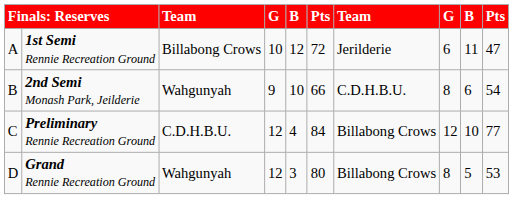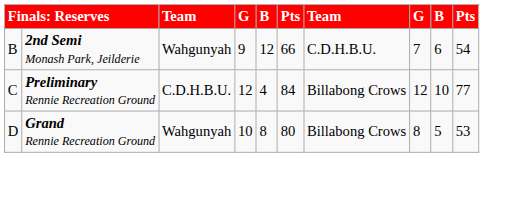 <table style="font-size: 95%; text-align: left;" class="wikitable">
 <tr>
 <td colspan="2" bgcolor="Red" div style="color:White"><strong>Finals: Reserves</strong></td>
 <td bgcolor="Red" div style="color:White"><strong>Team</strong></td>
 <td bgcolor="Red" div style="color:White"><strong>G</strong></td>
 <td bgcolor="Red" div style="color:White"><strong>B</strong></td>
 <td bgcolor="Red" div style="color:White"><strong>Pts</strong></td>
 <td bgcolor="Red" div style="color:White"><strong>Team</strong></td>
 <td bgcolor="Red" div style="color:White"><strong>G</strong></td>
 <td bgcolor="Red" div style="color:White"><strong>B</strong></td>
 <td bgcolor="Red" div style="color:White"><strong>Pts</strong></td>
 </tr>
 <tr>
-<td>A</td>
-<td><strong><em>1st Semi</em></strong><br><small><em>Rennie Recreation Ground</em></small></td>
-<td>Billabong Crows</td>
-<td>10</td>
-<td>12</td>
-<td>72</td>
-<td>Jerilderie</td>
-<td>6</td>
-<td>11</td>
-<td>47</td>
-</tr>
-<tr>
 <td>B</td>
 <td><strong><em>2nd Semi</em></strong><br><small><em>Monash Park, Jeilderie</em></small></td>
 <td>Wahgunyah</td>
 <td>9</td>
-<td>10</td>
+<td>12</td>
 <td>66</td>
 <td>C.D.H.B.U.</td>
-<td>8</td>
+<td>7</td>
 <td>6</td>
 <td>54</td>
 </tr>
 <tr>
 <td>C</td>
 <td><strong><em>Preliminary</em></strong><br><small><em>Rennie Recreation Ground</em></small></td>
 <td>C.D.H.B.U.</td>
 <td>12</td>
 <td>4</td>
 <td>84</td>
 <td>Billabong Crows</td>
 <td>12</td>
 <td>10</td>
 <td>77</td>
 </tr>
 <tr>
 <td>D</td>
 <td><strong><em>Grand</em></strong><br><small><em>Rennie Recreation Ground</em></small></td>
 <td>Wahgunyah</td>
-<td>12</td>
-<td>3</td>
+<td>10</td>
+<td>8</td>
 <td>80</td>
 <td>Billabong Crows</td>
 <td>8</td>
 <td>5</td>
 <td>53</td>
 </tr>
 </table>
